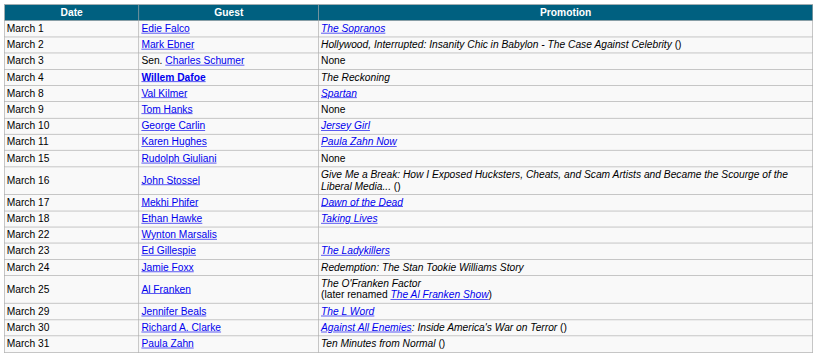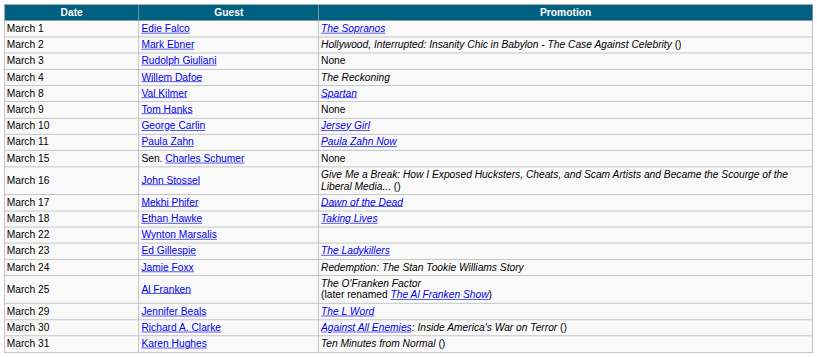 <table class="wikitable" width="100%">
 <tr bgcolor="#CCCCCC">
 <th width="15%" style="background:#006080; color:#FFFFFF">Date</th>
 <th width="20%" style="background:#006080; color:#FFFFFF">Guest</th>
 <th width="55%" style="background:#006080; color:#FFFFFF">Promotion</th>
 </tr>
 <tr>
 <td>March 1</td>
 <td><a href='#'>Edie Falco</a></td>
 <td><em><a href='#'>The Sopranos</a></em></td>
 </tr>
 <tr>
 <td>March 2</td>
 <td><a href='#'>Mark Ebner</a></td>
 <td><em>Hollywood, Interrupted: Insanity Chic in Babylon - The Case Against Celebrity</em> ()</td>
 </tr>
 <tr>
 <td>March 3</td>
-<td>Sen. <a href='#'>Charles Schumer</a></td>
+<td><a href='#'>Rudolph Giuliani</a></td>
 <td>None</td>
 </tr>
 <tr>
 <td>March 4</td>
-<td><strong><a href='#'>Willem Dafoe</a></strong></td>
+<td><a href='#'>Willem Dafoe</a></td>
 <td><em>The Reckoning</em></td>
 </tr>
 <tr>
 <td>March 8</td>
 <td><a href='#'>Val Kilmer</a></td>
 <td><em><a href='#'>Spartan</a></em></td>
 </tr>
 <tr>
 <td>March 9</td>
 <td><a href='#'>Tom Hanks</a></td>
 <td>None</td>
 </tr>
 <tr>
 <td>March 10</td>
 <td><a href='#'>George Carlin</a></td>
 <td><em><a href='#'>Jersey Girl</a></em></td>
 </tr>
 <tr>
 <td>March 11</td>
-<td><a href='#'>Karen Hughes</a></td>
+<td><a href='#'>Paula Zahn</a></td>
 <td><em><a href='#'>Paula Zahn Now</a></em></td>
 </tr>
 <tr>
 <td>March 15</td>
-<td><a href='#'>Rudolph Giuliani</a></td>
+<td>Sen. <a href='#'>Charles Schumer</a></td>
 <td>None</td>
 </tr>
 <tr>
 <td>March 16</td>
 <td><a href='#'>John Stossel</a></td>
 <td><em>Give Me a Break: How I Exposed Hucksters, Cheats, and Scam Artists and Became the Scourge of the Liberal Media...</em> ()</td>
 </tr>
 <tr>
 <td>March 17</td>
 <td><a href='#'>Mekhi Phifer</a></td>
 <td><em><a href='#'>Dawn of the Dead</a></em></td>
 </tr>
 <tr>
 <td>March 18</td>
 <td><a href='#'>Ethan Hawke</a></td>
 <td><em><a href='#'>Taking Lives</a></em></td>
 </tr>
 <tr>
 <td>March 22</td>
 <td><a href='#'>Wynton Marsalis</a></td>
 <td></td>
 </tr>
 <tr>
 <td>March 23</td>
 <td><a href='#'>Ed Gillespie</a></td>
 <td><em><a href='#'>The Ladykillers</a></em></td>
 </tr>
 <tr>
 <td>March 24</td>
 <td><a href='#'>Jamie Foxx</a></td>
 <td><em>Redemption: The Stan Tookie Williams Story</em></td>
 </tr>
 <tr>
 <td>March 25</td>
 <td><a href='#'>Al Franken</a></td>
 <td><em>The O'Franken Factor</em><br>(later renamed <em><a href='#'>The Al Franken Show</a></em>)</td>
 </tr>
 <tr>
 <td>March 29</td>
 <td><a href='#'>Jennifer Beals</a></td>
 <td><em><a href='#'>The L Word</a></em></td>
 </tr>
 <tr>
 <td>March 30</td>
 <td><a href='#'>Richard A. Clarke</a></td>
 <td><em><a href='#'>Against All Enemies</a>: Inside America's War on Terror</em> ()</td>
 </tr>
 <tr>
 <td>March 31</td>
-<td><a href='#'>Paula Zahn</a></td>
+<td><a href='#'>Karen Hughes</a></td>
 <td><em>Ten Minutes from Normal</em> ()</td>
 </tr>
 </table>
